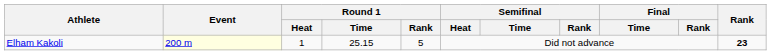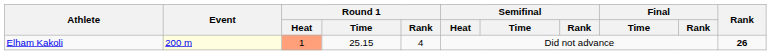 <table class="wikitable" width="90%" style="text-align:center; font-size:90%">
 <tr>
 <th rowspan="2" width="20%">Athlete</th>
 <th rowspan="2" width="15%">Event</th>
 <th colspan="3" width="20%">Round 1</th>
 <th colspan="3" width="20%">Semifinal</th>
 <th colspan="2" width="15%">Final</th>
 <th rowspan="2" width="6%">Rank</th>
 </tr>
 <tr>
 <th width="5%">Heat</th>
 <th width="10%">Time</th>
 <th>Rank</th>
 <th width="5%">Heat</th>
 <th width="10%">Time</th>
 <th>Rank</th>
 <th width="10%">Time</th>
 <th>Rank</th>
 </tr>
 <tr>
 <td align="left"><a href='#'>Elham Kakoli</a></td>
 <td align="left" style="background: lightyellow;"><a href='#'>200 m</a></td>
-<td>1</td>
+<td style="background: lightsalmon;">1</td>
 <td>25.15</td>
-<td>5</td>
+<td>4</td>
 <td colspan=5>Did not advance</td>
-<td><strong>23</strong></td>
+<td><strong>26</strong></td>
 </tr>
 </table>
